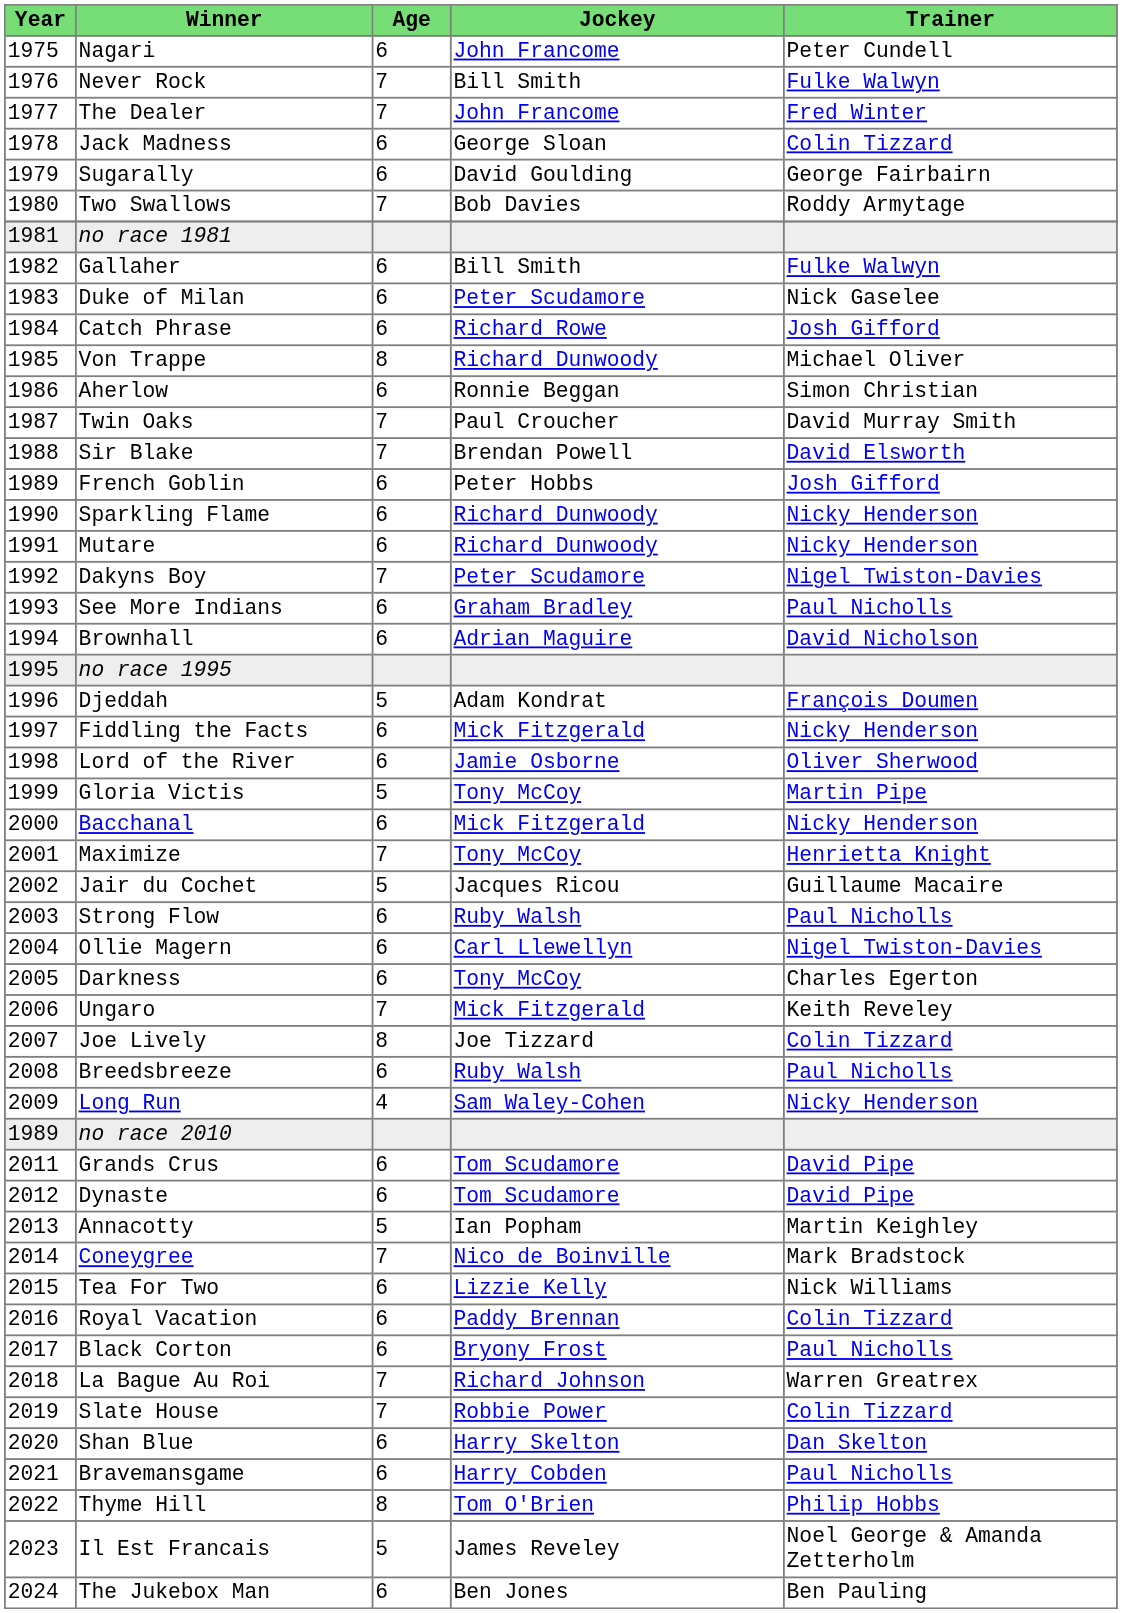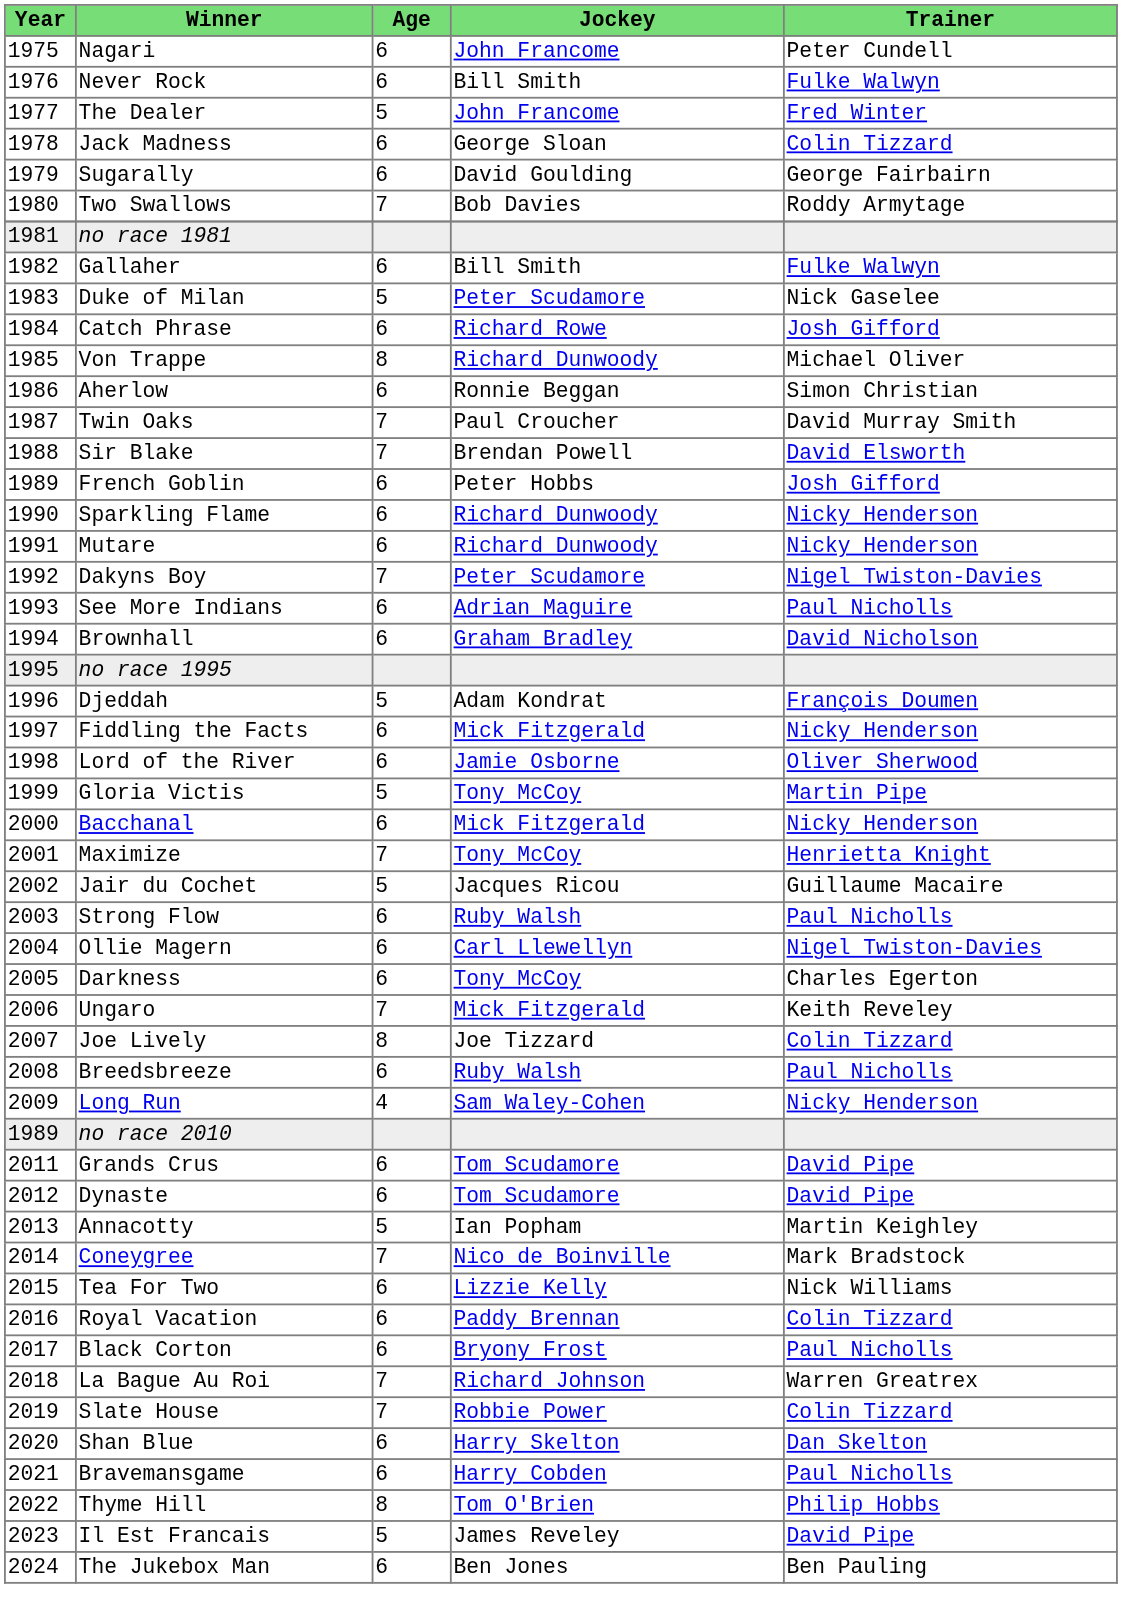 <table class = "sortable" | border="1" style="border-collapse: collapse; font-size:90%">
 <tr bgcolor="#77dd77" align="center">
 <th width="36px"><strong>Year</strong><br></th>
 <th width="160px"><strong>Winner</strong><br></th>
 <th width="40px"><strong>Age</strong><br></th>
 <th width="180px"><strong>Jockey</strong><br></th>
 <th width="180px"><strong>Trainer</strong><br></th>
 </tr>
 <tr>
 <td>1975</td>
 <td>Nagari</td>
 <td>6</td>
 <td><a href='#'>John Francome</a></td>
 <td>Peter Cundell</td>
 </tr>
 <tr>
 <td>1976</td>
 <td>Never Rock</td>
-<td>7</td>
+<td>6</td>
 <td>Bill Smith</td>
 <td><a href='#'>Fulke Walwyn</a></td>
 </tr>
 <tr>
 <td>1977</td>
 <td>The Dealer</td>
-<td>7</td>
+<td>5</td>
 <td><a href='#'>John Francome</a></td>
 <td><a href='#'>Fred Winter</a></td>
 </tr>
 <tr>
 <td>1978</td>
 <td>Jack Madness</td>
 <td>6</td>
 <td>George Sloan</td>
 <td><a href='#'>Colin Tizzard</a></td>
 </tr>
 <tr>
 <td>1979</td>
 <td>Sugarally</td>
 <td>6</td>
 <td>David Goulding</td>
 <td>George Fairbairn</td>
 </tr>
 <tr>
 <td>1980</td>
 <td>Two Swallows</td>
 <td>7</td>
 <td>Bob Davies</td>
 <td>Roddy Armytage</td>
 </tr>
 <tr>
 </tr>
 <tr bgcolor="#eeeeee">
 <td><span>1981</span></td>
 <td><em>no race 1981</em> </td>
 <td></td>
 <td></td>
 <td></td>
 </tr>
 <tr>
 <td>1982</td>
 <td>Gallaher</td>
 <td>6</td>
 <td>Bill Smith</td>
 <td><a href='#'>Fulke Walwyn</a></td>
 </tr>
 <tr>
 <td>1983</td>
 <td>Duke of Milan</td>
-<td>6</td>
+<td>5</td>
 <td><a href='#'>Peter Scudamore</a></td>
 <td>Nick Gaselee</td>
 </tr>
 <tr>
 <td>1984</td>
 <td>Catch Phrase</td>
 <td>6</td>
 <td><a href='#'>Richard Rowe</a></td>
 <td><a href='#'>Josh Gifford</a></td>
 </tr>
 <tr>
 <td>1985</td>
 <td>Von Trappe</td>
 <td>8</td>
 <td><a href='#'>Richard Dunwoody</a></td>
 <td>Michael Oliver</td>
 </tr>
 <tr>
 <td>1986</td>
 <td>Aherlow</td>
 <td>6</td>
 <td>Ronnie Beggan</td>
 <td>Simon Christian</td>
 </tr>
 <tr>
 <td>1987</td>
 <td>Twin Oaks</td>
 <td>7</td>
 <td>Paul Croucher</td>
 <td>David Murray Smith</td>
 </tr>
 <tr>
 <td>1988</td>
 <td>Sir Blake</td>
 <td>7</td>
 <td>Brendan Powell</td>
 <td><a href='#'>David Elsworth</a></td>
 </tr>
 <tr>
 <td>1989</td>
 <td>French Goblin</td>
 <td>6</td>
 <td>Peter Hobbs</td>
 <td><a href='#'>Josh Gifford</a></td>
 </tr>
 <tr>
 <td>1990</td>
 <td>Sparkling Flame</td>
 <td>6</td>
 <td><a href='#'>Richard Dunwoody</a></td>
 <td><a href='#'>Nicky Henderson</a></td>
 </tr>
 <tr>
 <td>1991</td>
 <td>Mutare</td>
 <td>6</td>
 <td><a href='#'>Richard Dunwoody</a></td>
 <td><a href='#'>Nicky Henderson</a></td>
 </tr>
 <tr>
 <td>1992</td>
 <td>Dakyns Boy</td>
 <td>7</td>
 <td><a href='#'>Peter Scudamore</a></td>
 <td><a href='#'>Nigel Twiston-Davies</a></td>
 </tr>
 <tr>
 <td>1993</td>
 <td>See More Indians</td>
 <td>6</td>
-<td><a href='#'>Graham Bradley</a></td>
+<td><a href='#'>Adrian Maguire</a></td>
 <td><a href='#'>Paul Nicholls</a></td>
 </tr>
 <tr>
 <td>1994</td>
 <td>Brownhall</td>
 <td>6</td>
-<td><a href='#'>Adrian Maguire</a></td>
+<td><a href='#'>Graham Bradley</a></td>
 <td><a href='#'>David Nicholson</a></td>
 </tr>
 <tr bgcolor="#eeeeee">
 <td><span>1995</span></td>
 <td><em>no race 1995</em> </td>
 <td></td>
 <td></td>
 <td></td>
 </tr>
 <tr>
 <td>1996</td>
 <td>Djeddah</td>
 <td>5</td>
 <td>Adam Kondrat</td>
 <td><a href='#'>François Doumen</a></td>
 </tr>
 <tr>
 <td>1997</td>
 <td>Fiddling the Facts</td>
 <td>6</td>
 <td><a href='#'>Mick Fitzgerald</a></td>
 <td><a href='#'>Nicky Henderson</a></td>
 </tr>
 <tr>
 <td>1998</td>
 <td>Lord of the River</td>
 <td>6</td>
 <td><a href='#'>Jamie Osborne</a></td>
 <td><a href='#'>Oliver Sherwood</a></td>
 </tr>
 <tr>
 <td>1999</td>
 <td>Gloria Victis</td>
 <td>5</td>
 <td><a href='#'>Tony McCoy</a></td>
 <td><a href='#'>Martin Pipe</a></td>
 </tr>
 <tr>
 <td>2000</td>
 <td><a href='#'>Bacchanal</a></td>
 <td>6</td>
 <td><a href='#'>Mick Fitzgerald</a></td>
 <td><a href='#'>Nicky Henderson</a></td>
 </tr>
 <tr>
 <td>2001</td>
 <td>Maximize</td>
 <td>7</td>
 <td><a href='#'>Tony McCoy</a></td>
 <td><a href='#'>Henrietta Knight</a></td>
 </tr>
 <tr>
 <td>2002</td>
 <td>Jair du Cochet</td>
 <td>5</td>
 <td>Jacques Ricou</td>
 <td>Guillaume Macaire</td>
 </tr>
 <tr>
 <td>2003</td>
 <td>Strong Flow</td>
 <td>6</td>
 <td><a href='#'>Ruby Walsh</a></td>
 <td><a href='#'>Paul Nicholls</a></td>
 </tr>
 <tr>
 <td>2004</td>
 <td>Ollie Magern</td>
 <td>6</td>
 <td><a href='#'>Carl Llewellyn</a></td>
 <td><a href='#'>Nigel Twiston-Davies</a></td>
 </tr>
 <tr>
 <td>2005</td>
 <td>Darkness </td>
 <td>6</td>
 <td><a href='#'>Tony McCoy</a></td>
 <td>Charles Egerton</td>
 </tr>
 <tr>
 <td>2006</td>
 <td>Ungaro</td>
 <td>7</td>
 <td><a href='#'>Mick Fitzgerald</a></td>
 <td>Keith Reveley</td>
 </tr>
 <tr>
 <td>2007</td>
 <td>Joe Lively</td>
 <td>8</td>
 <td>Joe Tizzard</td>
 <td><a href='#'>Colin Tizzard</a></td>
 </tr>
 <tr>
 <td>2008</td>
 <td>Breedsbreeze</td>
 <td>6</td>
 <td><a href='#'>Ruby Walsh</a></td>
 <td><a href='#'>Paul Nicholls</a></td>
 </tr>
 <tr>
 <td>2009</td>
 <td><a href='#'>Long Run</a></td>
 <td>4</td>
 <td><a href='#'>Sam Waley-Cohen</a></td>
 <td><a href='#'>Nicky Henderson</a></td>
 </tr>
 <tr bgcolor="#eeeeee">
 <td><span>1989</span></td>
 <td><em>no race 2010</em> </td>
 <td></td>
 <td></td>
 <td></td>
 </tr>
 <tr>
 <td>2011</td>
 <td>Grands Crus</td>
 <td>6</td>
 <td><a href='#'>Tom Scudamore</a></td>
 <td><a href='#'>David Pipe</a></td>
 </tr>
 <tr>
 <td>2012</td>
 <td>Dynaste</td>
 <td>6</td>
 <td><a href='#'>Tom Scudamore</a></td>
 <td><a href='#'>David Pipe</a></td>
 </tr>
 <tr>
 <td>2013</td>
 <td>Annacotty</td>
 <td>5</td>
 <td>Ian Popham</td>
 <td>Martin Keighley</td>
 </tr>
 <tr>
 <td>2014</td>
 <td><a href='#'>Coneygree</a></td>
 <td>7</td>
 <td><a href='#'>Nico de Boinville</a></td>
 <td>Mark Bradstock</td>
 </tr>
 <tr>
 <td>2015</td>
 <td>Tea For Two</td>
 <td>6</td>
 <td><a href='#'>Lizzie Kelly</a></td>
 <td>Nick Williams</td>
 </tr>
 <tr>
 <td>2016</td>
 <td>Royal Vacation</td>
 <td>6</td>
 <td><a href='#'>Paddy Brennan</a></td>
 <td><a href='#'>Colin Tizzard</a></td>
 </tr>
 <tr>
 <td>2017</td>
 <td>Black Corton</td>
 <td>6</td>
 <td><a href='#'>Bryony Frost</a></td>
 <td><a href='#'>Paul Nicholls</a></td>
 </tr>
 <tr>
 <td>2018</td>
 <td>La Bague Au Roi</td>
 <td>7</td>
 <td><a href='#'>Richard Johnson</a></td>
 <td>Warren Greatrex</td>
 </tr>
 <tr>
 <td>2019</td>
 <td>Slate House</td>
 <td>7</td>
 <td><a href='#'>Robbie Power</a></td>
 <td><a href='#'>Colin Tizzard</a></td>
 </tr>
 <tr>
 <td>2020</td>
 <td>Shan Blue</td>
 <td>6</td>
 <td><a href='#'>Harry Skelton</a></td>
 <td><a href='#'>Dan Skelton</a></td>
 </tr>
 <tr>
 <td>2021</td>
 <td>Bravemansgame</td>
 <td>6</td>
 <td><a href='#'>Harry Cobden</a></td>
 <td><a href='#'>Paul Nicholls</a></td>
 </tr>
 <tr>
 <td>2022</td>
 <td>Thyme Hill</td>
 <td>8</td>
 <td><a href='#'>Tom O'Brien</a></td>
 <td><a href='#'>Philip Hobbs</a></td>
 </tr>
 <tr>
 <td>2023</td>
 <td>Il Est Francais</td>
 <td>5</td>
 <td>James Reveley</td>
-<td>Noel George & Amanda Zetterholm</td>
+<td><a href='#'>David Pipe</a></td>
 </tr>
 <tr>
 <td>2024</td>
 <td>The Jukebox Man</td>
 <td>6</td>
 <td>Ben Jones</td>
 <td>Ben Pauling</td>
 </tr>
 </table>
